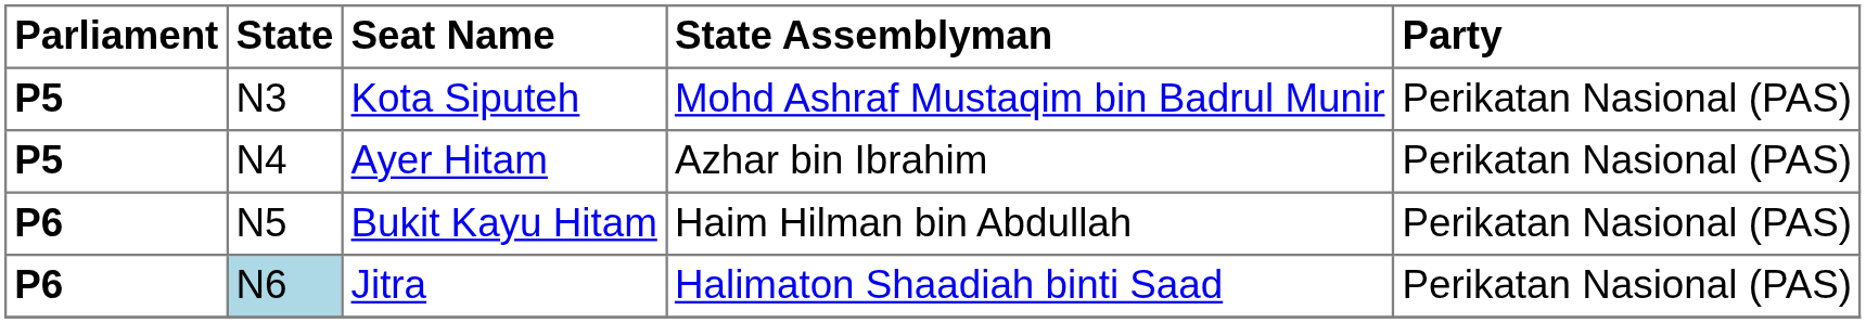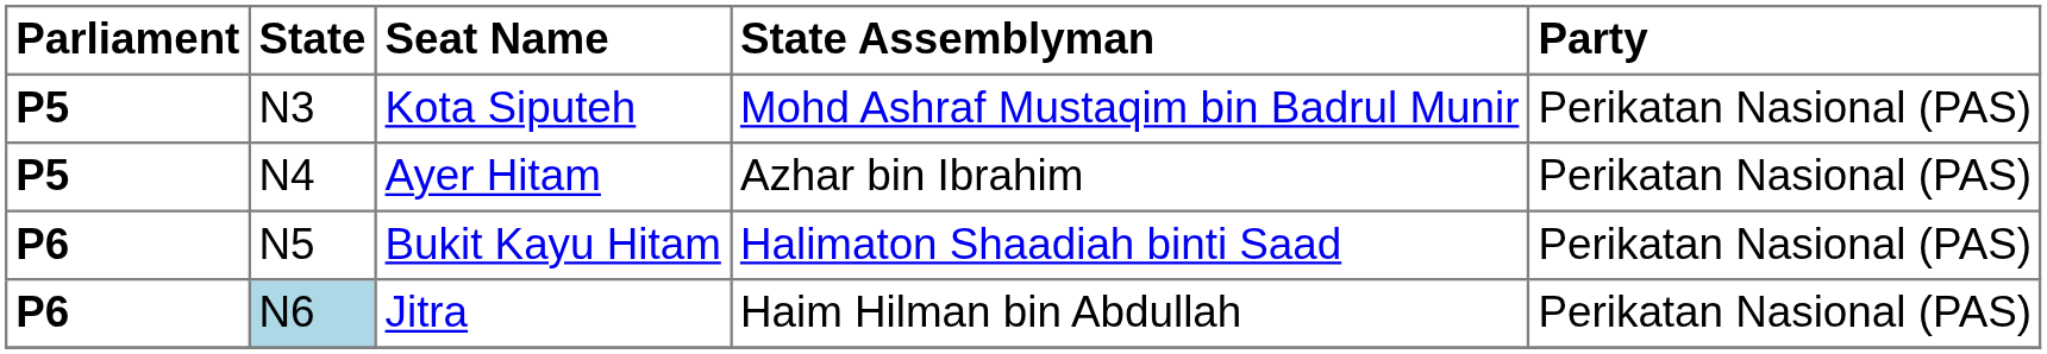 <table class="toccolours sortable" border="1" cellpadding="3" style="border-collapse:collapse; text-align: left;">
 <tr>
 <th align="center">Parliament</th>
 <th>State</th>
 <th>Seat Name</th>
 <th>State Assemblyman</th>
 <th>Party</th>
 </tr>
 <tr>
 <th align="left">P5</th>
 <td>N3</td>
 <td><a href='#'>Kota Siputeh</a></td>
 <td><a href='#'>Mohd Ashraf Mustaqim bin Badrul Munir</a></td>
 <td>Perikatan Nasional (PAS)</td>
 </tr>
 <tr>
 <th align="left">P5</th>
 <td>N4</td>
 <td><a href='#'>Ayer Hitam</a></td>
 <td>Azhar bin Ibrahim</td>
 <td>Perikatan Nasional (PAS)</td>
 </tr>
 <tr>
 <th align="left">P6</th>
 <td>N5</td>
 <td><a href='#'>Bukit Kayu Hitam</a></td>
-<td>Haim Hilman bin Abdullah</td>
+<td><a href='#'>Halimaton Shaadiah binti Saad</a></td>
 <td>Perikatan Nasional (PAS)</td>
 </tr>
 <tr>
 <th align="left">P6</th>
 <td style="background: lightblue;">N6</td>
 <td><a href='#'>Jitra</a></td>
-<td><a href='#'>Halimaton Shaadiah binti Saad</a></td>
+<td>Haim Hilman bin Abdullah</td>
 <td>Perikatan Nasional (PAS)</td>
 </tr>
 <tr>
 </tr>
 </table>
